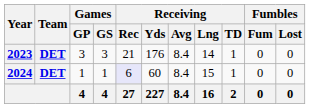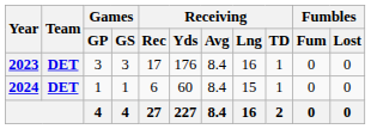 <table class=wikitable style="text-align:center;">
 <tr>
 <th rowspan="2">Year</th>
 <th rowspan="2">Team</th>
 <th colspan="2">Games</th>
 <th colspan="5">Receiving</th>
 <th colspan="2">Fumbles</th>
 </tr>
 <tr>
 <th>GP</th>
 <th>GS</th>
 <th>Rec</th>
 <th>Yds</th>
 <th>Avg</th>
 <th>Lng</th>
 <th>TD</th>
 <th>Fum</th>
 <th>Lost</th>
 </tr>
 <tr>
 <th><a href='#'>2023</a></th>
 <th><a href='#'>DET</a></th>
 <td>3</td>
 <td>3</td>
-<td>21</td>
+<td>17</td>
 <td>176</td>
 <td>8.4</td>
-<td>14</td>
+<td>16</td>
 <td>1</td>
 <td>0</td>
 <td>0</td>
 </tr>
 <tr>
 <th><a href='#'>2024</a></th>
 <th><a href='#'>DET</a></th>
 <td>1</td>
 <td>1</td>
-<td style="background: lavender;">6</td>
+<td>6</td>
 <td>60</td>
 <td>8.4</td>
 <td>15</td>
 <td>1</td>
 <td>0</td>
 <td>0</td>
 </tr>
 <tr>
 <th colspan="2"></th>
 <th>4</th>
 <th>4</th>
 <th>27</th>
 <th>227</th>
 <th>8.4</th>
 <th>16</th>
 <th>2</th>
 <th>0</th>
 <th>0</th>
 </tr>
 </table>
